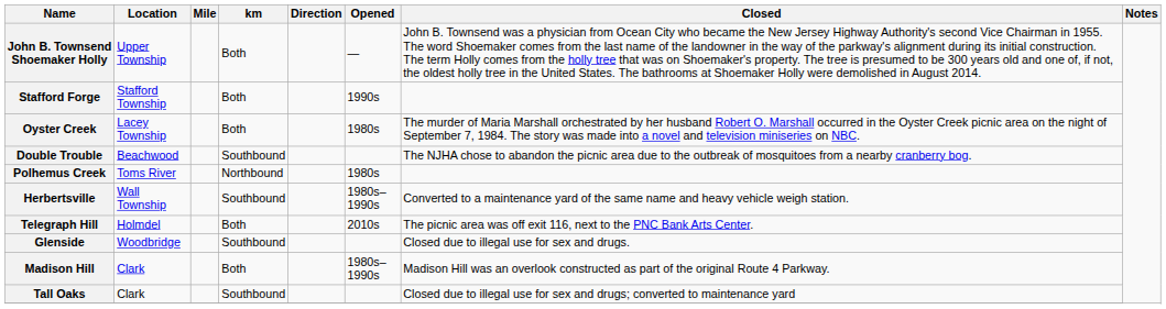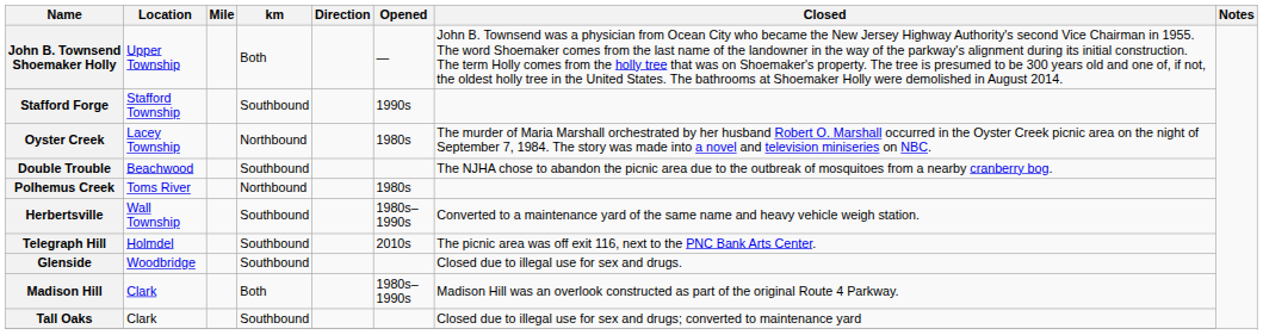 <table class="wikitable sortable plainrowheaders">
 <tr>
 <th scope="col">Name</th>
 <th scope="col" class=unsortable>Location</th>
 <th scope="col">Mile</th>
 <th scope="col">km</th>
 <th scope="col">Direction</th>
 <th scope="col">Opened</th>
 <th scope="col">Closed</th>
 <th scope="col" class=unsortable>Notes</th>
 </tr>
 <tr>
 <th scope="row">John B. Townsend Shoemaker Holly</th>
 <td><a href='#'>Upper Township</a></td>
 <td></td>
 <td>Both</td>
 <td></td>
 <td>—</td>
 <td>John B. Townsend was a physician from Ocean City who became the New Jersey Highway Authority's second Vice Chairman in 1955. The word Shoemaker comes from the last name of the landowner in the way of the parkway's alignment during its initial construction. The term Holly comes from the <a href='#'>holly tree</a> that was on Shoemaker's property. The tree is presumed to be 300 years old and one of, if not, the oldest holly tree in the United States. The bathrooms at Shoemaker Holly were demolished in August 2014.</td>
 </tr>
 <tr>
 <th scope="row">Stafford Forge</th>
 <td><a href='#'>Stafford Township</a></td>
 <td></td>
-<td>Both</td>
+<td>Southbound</td>
 <td></td>
 <td>1990s</td>
 <td></td>
 </tr>
 <tr>
 <th scope="row">Oyster Creek</th>
 <td><a href='#'>Lacey Township</a></td>
 <td></td>
-<td>Both</td>
+<td>Northbound</td>
 <td></td>
 <td>1980s</td>
 <td>The murder of Maria Marshall orchestrated by her husband <a href='#'>Robert O. Marshall</a> occurred in the Oyster Creek picnic area on the night of September 7, 1984. The story was made into <a href='#'>a novel</a> and <a href='#'>television miniseries</a> on <a href='#'>NBC</a>.</td>
 </tr>
 <tr>
 <th scope="row">Double Trouble</th>
 <td><a href='#'>Beachwood</a></td>
 <td></td>
 <td>Southbound</td>
 <td></td>
 <td></td>
 <td>The NJHA chose to abandon the picnic area due to the outbreak of mosquitoes from a nearby <a href='#'>cranberry bog</a>.</td>
 </tr>
 <tr>
 <th scope="row">Polhemus Creek</th>
 <td><a href='#'>Toms River</a></td>
 <td></td>
 <td>Northbound</td>
 <td></td>
 <td>1980s</td>
 <td></td>
 </tr>
 <tr>
 <th scope="row">Herbertsville</th>
 <td><a href='#'>Wall Township</a></td>
 <td></td>
 <td>Southbound</td>
 <td></td>
 <td>1980s–1990s</td>
 <td>Converted to a maintenance yard of the same name and heavy vehicle weigh station.</td>
 </tr>
 <tr>
 <th scope="row">Telegraph Hill</th>
 <td><a href='#'>Holmdel</a></td>
 <td></td>
-<td>Both</td>
+<td>Southbound</td>
 <td></td>
 <td>2010s</td>
 <td>The picnic area was off exit 116, next to the <a href='#'>PNC Bank Arts Center</a>.</td>
 </tr>
 <tr>
 <th scope="row">Glenside</th>
 <td><a href='#'>Woodbridge</a></td>
 <td></td>
 <td>Southbound</td>
 <td></td>
 <td></td>
 <td>Closed due to illegal use for sex and drugs.</td>
 </tr>
 <tr>
 <th scope="row">Madison Hill</th>
 <td><a href='#'>Clark</a></td>
 <td></td>
 <td>Both</td>
 <td></td>
 <td>1980s–1990s</td>
 <td>Madison Hill was an overlook constructed as part of the original Route 4 Parkway.</td>
 </tr>
 <tr>
 <th scope="row">Tall Oaks</th>
 <td>Clark</td>
 <td></td>
 <td>Southbound</td>
 <td></td>
 <td></td>
 <td>Closed due to illegal use for sex and drugs; converted to maintenance yard</td>
 </tr>
 <tr>
 </tr>
 </table>
